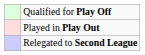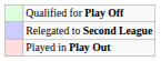 <table class="wikitable">
 <tr>
 <td style="background: #ddffdd" width="20"></td>
 <td>Qualified for <strong>Play Off</strong></td>
 </tr>
 <tr>
+<td style="background: #CCCCFF" width="20"></td>
+<td>Relegated to <strong>Second League</strong></td>
+</tr>
+<tr>
 <td style="background: #ffdddd" width="20"></td>
 <td>Played in <strong>Play Out</strong></td>
 </tr>
-<tr>
-<td style="background: #CCCCFF" width="20"></td>
-<td>Relegated to <strong>Second League</strong></td>
-</tr>
 </table>
